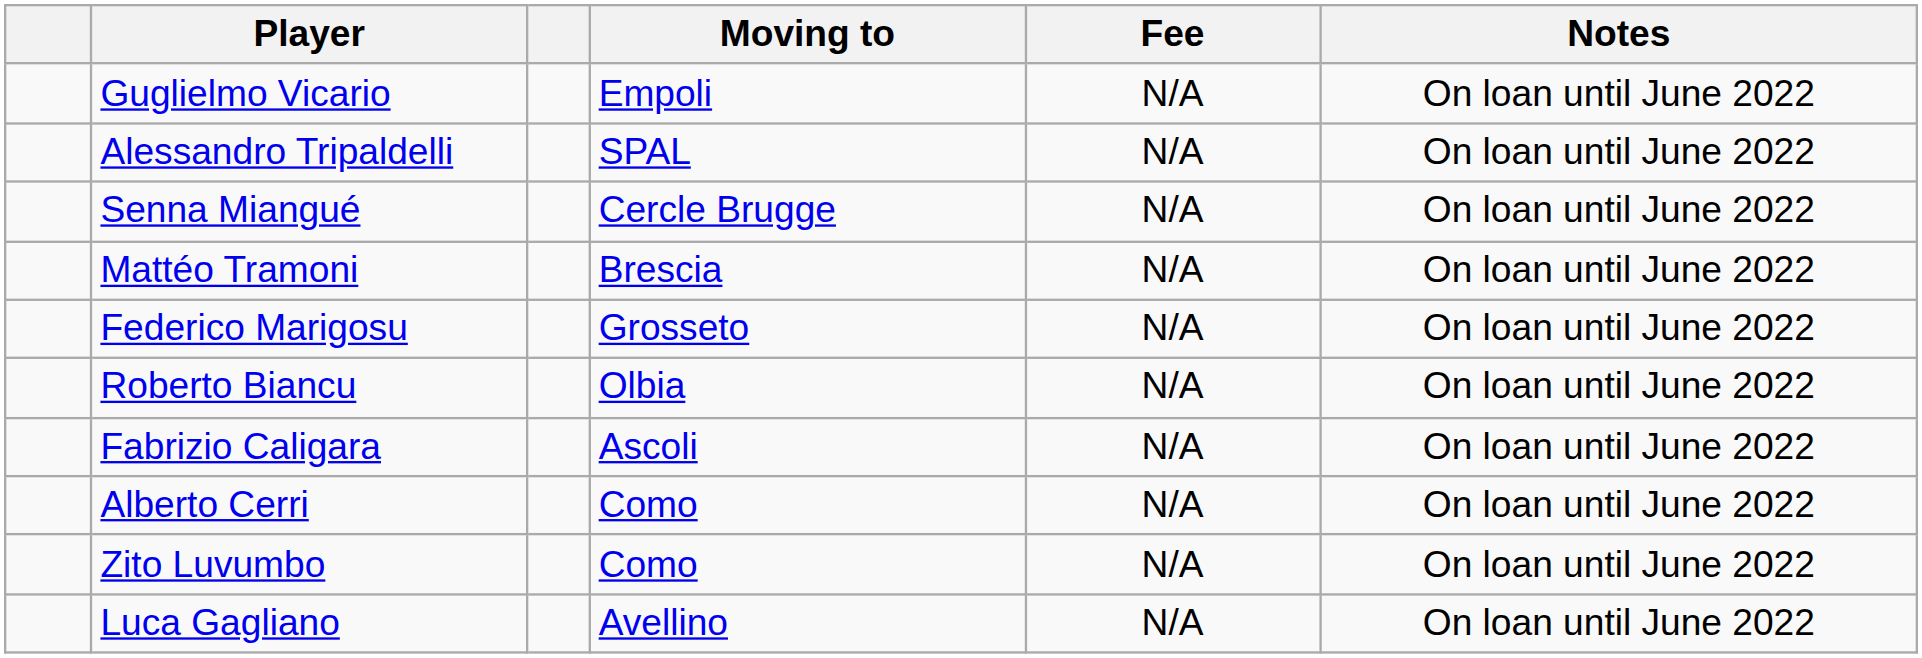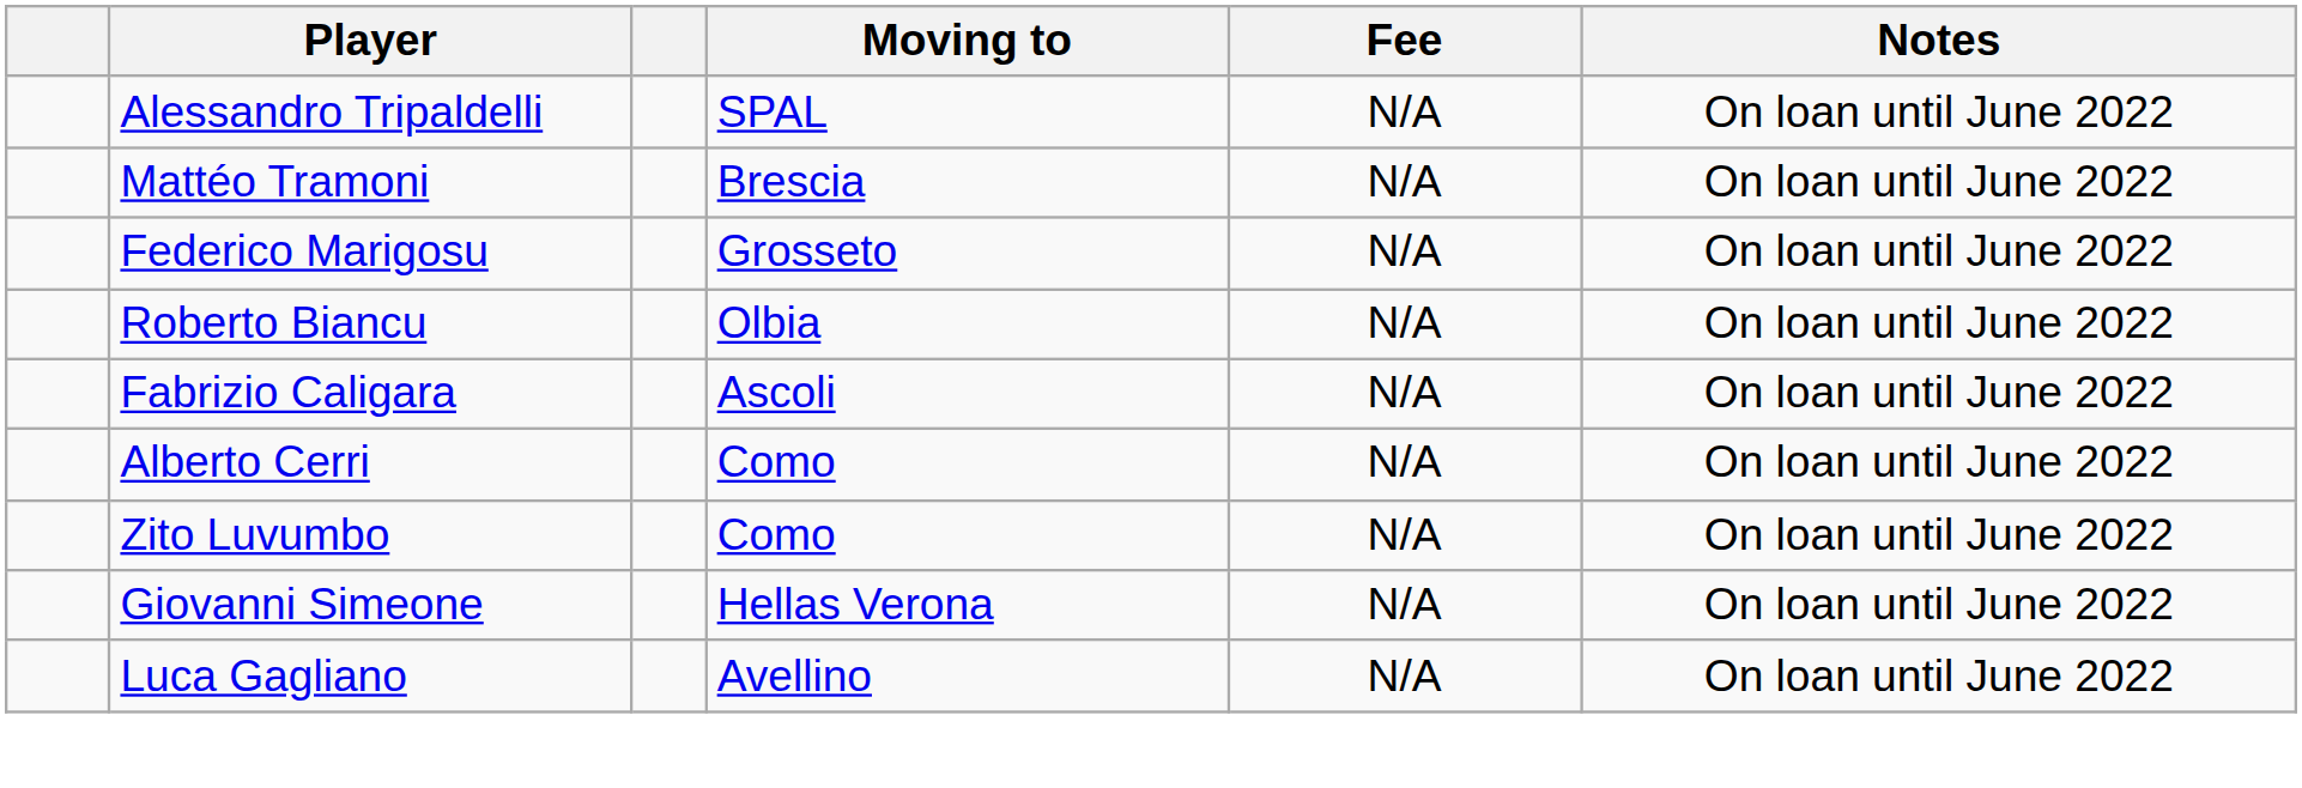 <table class="wikitable sortable">
 <tr>
 <th style="width:30px;"></th>
 <th style="width:180px;">Player</th>
 <th style="width:20px;"></th>
 <th style="width:180px;">Moving to</th>
 <th style="width:120px;" class="unsortable">Fee</th>
 <th style="width:250px;" class="unsortable">Notes</th>
 </tr>
 <tr>
 <td align=center></td>
-<td> <a href='#'>Guglielmo Vicario</a></td>
-<td align=center></td>
-<td> <a href='#'>Empoli</a></td>
-<td align=center>N/A</td>
-<td align=center>On loan until June 2022</td>
-</tr>
-<tr>
-<td align=center></td>
 <td> <a href='#'>Alessandro Tripaldelli</a></td>
 <td align=center></td>
 <td> <a href='#'>SPAL</a></td>
-<td align=center>N/A</td>
-<td align=center>On loan until June 2022</td>
-</tr>
-<tr>
-<td align=center></td>
-<td> <a href='#'>Senna Miangué</a></td>
-<td align=center></td>
-<td> <a href='#'>Cercle Brugge</a></td>
 <td align=center>N/A</td>
 <td align=center>On loan until June 2022</td>
 </tr>
 <tr>
 <td align=center></td>
 <td> <a href='#'>Mattéo Tramoni</a></td>
 <td align=center></td>
 <td> <a href='#'>Brescia</a></td>
 <td align=center>N/A</td>
 <td align=center>On loan until June 2022</td>
 </tr>
 <tr>
 <td align=center></td>
 <td> <a href='#'>Federico Marigosu</a></td>
 <td align=center></td>
 <td> <a href='#'>Grosseto</a></td>
 <td align=center>N/A</td>
 <td align=center>On loan until June 2022</td>
 </tr>
 <tr>
 <td align=center></td>
 <td> <a href='#'>Roberto Biancu</a></td>
 <td align=center></td>
 <td> <a href='#'>Olbia</a></td>
 <td align=center>N/A</td>
 <td align=center>On loan until June 2022</td>
 </tr>
 <tr>
 <td align=center></td>
 <td> <a href='#'>Fabrizio Caligara</a></td>
 <td align=center></td>
 <td> <a href='#'>Ascoli</a></td>
 <td align=center>N/A</td>
 <td align=center>On loan until June 2022</td>
 </tr>
 <tr>
 <td align=center></td>
 <td> <a href='#'>Alberto Cerri</a></td>
 <td align=center></td>
 <td> <a href='#'>Como</a></td>
 <td align=center>N/A</td>
 <td align=center>On loan until June 2022</td>
 </tr>
 <tr>
 <td align=center></td>
 <td> <a href='#'>Zito Luvumbo</a></td>
 <td align=center></td>
 <td> <a href='#'>Como</a></td>
 <td align=center>N/A</td>
 <td align=center>On loan until June 2022</td>
 </tr>
 <tr>
 <td align=center></td>
+<td> <a href='#'>Giovanni Simeone</a></td>
+<td align=center></td>
+<td> <a href='#'>Hellas Verona</a></td>
+<td align=center>N/A</td>
+<td align=center>On loan until June 2022</td>
+</tr>
+<tr>
+<td align=center></td>
 <td> <a href='#'>Luca Gagliano</a></td>
 <td align=center></td>
 <td> <a href='#'>Avellino</a></td>
 <td align=center>N/A</td>
 <td align=center>On loan until June 2022</td>
 </tr>
 </table>
